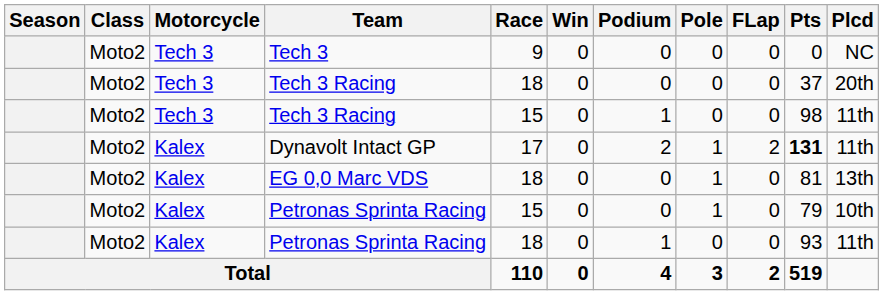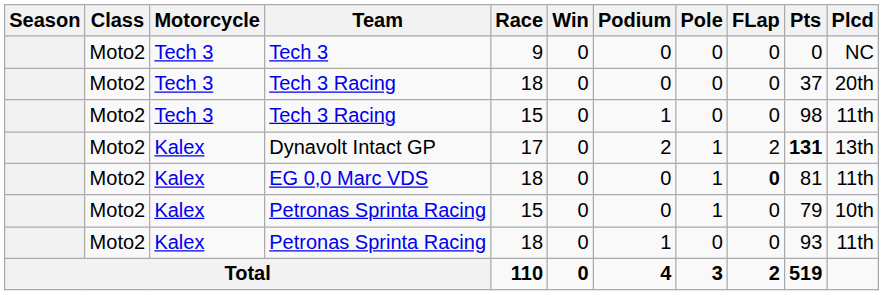 <table class="wikitable" style=text-align:right;">
 <tr>
 <th>Season</th>
 <th>Class</th>
 <th>Motorcycle</th>
 <th>Team</th>
 <th>Race</th>
 <th>Win</th>
 <th>Podium</th>
 <th>Pole</th>
 <th>FLap</th>
 <th>Pts</th>
 <th>Plcd</th>
 </tr>
 <tr>
 <th></th>
 <td>Moto2</td>
 <td style="text-align:left;"><a href='#'>Tech 3</a></td>
 <td style="text-align:left;"><a href='#'>Tech 3</a></td>
 <td>9</td>
 <td>0</td>
 <td>0</td>
 <td>0</td>
 <td>0</td>
 <td>0</td>
 <td>NC</td>
 </tr>
 <tr>
 <th></th>
 <td>Moto2</td>
 <td style="text-align:left;"><a href='#'>Tech 3</a></td>
 <td style="text-align:left;"><a href='#'>Tech 3 Racing</a></td>
 <td>18</td>
 <td>0</td>
 <td>0</td>
 <td>0</td>
 <td>0</td>
 <td>37</td>
 <td>20th</td>
 </tr>
 <tr>
 <th></th>
 <td>Moto2</td>
 <td style="text-align:left;"><a href='#'>Tech 3</a></td>
 <td style="text-align:left;"><a href='#'>Tech 3 Racing</a></td>
 <td>15</td>
 <td>0</td>
 <td>1</td>
 <td>0</td>
 <td>0</td>
 <td>98</td>
 <td>11th</td>
 </tr>
 <tr>
 <th></th>
 <td>Moto2</td>
 <td style="text-align:left;"><a href='#'>Kalex</a></td>
 <td style="text-align:left;">Dynavolt Intact GP</td>
 <td>17</td>
 <td>0</td>
 <td>2</td>
 <td>1</td>
 <td>2</td>
 <td><strong>131</strong></td>
-<td>11th</td>
+<td>13th</td>
 </tr>
 <tr>
 <th></th>
 <td>Moto2</td>
 <td style="text-align:left;"><a href='#'>Kalex</a></td>
 <td style="text-align:left;"><a href='#'>EG 0,0 Marc VDS</a></td>
 <td>18</td>
 <td>0</td>
 <td>0</td>
 <td>1</td>
-<td>0</td>
+<td><strong>0</strong></td>
 <td>81</td>
-<td>13th</td>
+<td>11th</td>
 </tr>
 <tr>
 <th></th>
 <td>Moto2</td>
 <td style="text-align:left;"><a href='#'>Kalex</a></td>
 <td style="text-align:left;"><a href='#'>Petronas Sprinta Racing</a></td>
 <td>15</td>
 <td>0</td>
 <td>0</td>
 <td>1</td>
 <td>0</td>
 <td>79</td>
 <td>10th</td>
 </tr>
 <tr>
 <th></th>
 <td>Moto2</td>
 <td style="text-align:left;"><a href='#'>Kalex</a></td>
 <td style="text-align:left;"><a href='#'>Petronas Sprinta Racing</a></td>
 <td>18</td>
 <td>0</td>
 <td>1</td>
 <td>0</td>
 <td>0</td>
 <td>93</td>
 <td>11th</td>
 </tr>
 <tr>
 <th colspan="4">Total</th>
 <td><strong>110</strong></td>
 <td><strong>0</strong></td>
 <td><strong>4</strong></td>
 <td><strong>3</strong></td>
 <td><strong>2</strong></td>
 <td><strong>519</strong></td>
 <td></td>
 </tr>
 </table>
